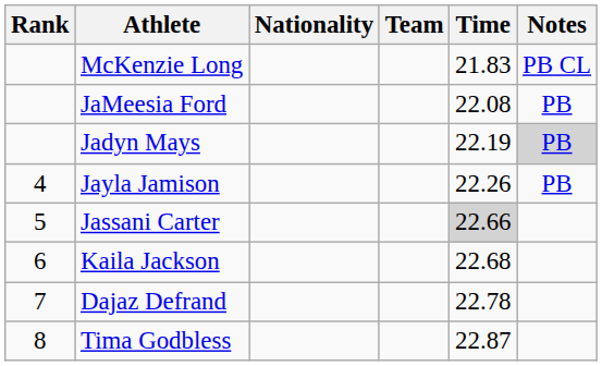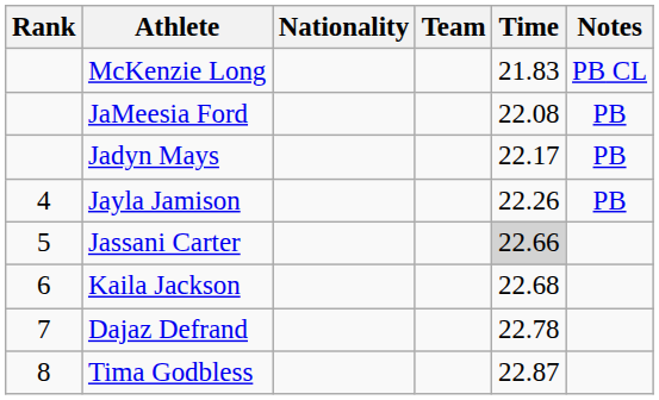 <table class="wikitable sortable plainrowheaders" style="text-align:center">
 <tr>
 <th scope="col">Rank</th>
 <th scope="col">Athlete</th>
 <th scope="col">Nationality</th>
 <th scope="col">Team</th>
 <th scope="col">Time</th>
 <th scope="col">Notes</th>
 </tr>
 <tr>
 <td></td>
 <td align=left><a href='#'>McKenzie Long</a></td>
 <td align=left></td>
 <td></td>
 <td>21.83</td>
 <td><a href='#'><abbr>PB</abbr> CL</a></td>
 </tr>
 <tr>
 <td></td>
 <td align=left><a href='#'>JaMeesia Ford</a></td>
 <td align=left></td>
 <td></td>
 <td>22.08</td>
 <td><a href='#'><abbr>PB</abbr></a></td>
 </tr>
 <tr>
 <td></td>
 <td align=left><a href='#'>Jadyn Mays</a></td>
 <td align=left></td>
 <td></td>
-<td>22.19</td>
-<td style="background: lightgrey;"><a href='#'><abbr>PB</abbr></a></td>
+<td>22.17</td>
+<td><a href='#'><abbr>PB</abbr></a></td>
 </tr>
 <tr>
 <td>4</td>
 <td align=left><a href='#'>Jayla Jamison</a></td>
 <td align=left></td>
 <td></td>
 <td>22.26</td>
 <td><a href='#'><abbr>PB</abbr></a></td>
 </tr>
 <tr>
 <td>5</td>
 <td align=left><a href='#'>Jassani Carter</a></td>
 <td align=left></td>
 <td></td>
 <td style="background: lightgrey;">22.66</td>
 <td></td>
 </tr>
 <tr>
 <td>6</td>
 <td align=left><a href='#'>Kaila Jackson</a></td>
 <td align=left></td>
 <td></td>
 <td>22.68</td>
 <td></td>
 </tr>
 <tr>
 <td>7</td>
 <td align=left><a href='#'>Dajaz Defrand</a></td>
 <td align=left></td>
 <td></td>
 <td>22.78</td>
 <td></td>
 </tr>
 <tr>
 <td>8</td>
 <td align=left><a href='#'>Tima Godbless</a></td>
 <td align=left></td>
 <td></td>
 <td>22.87</td>
 <td></td>
 </tr>
 </table>
